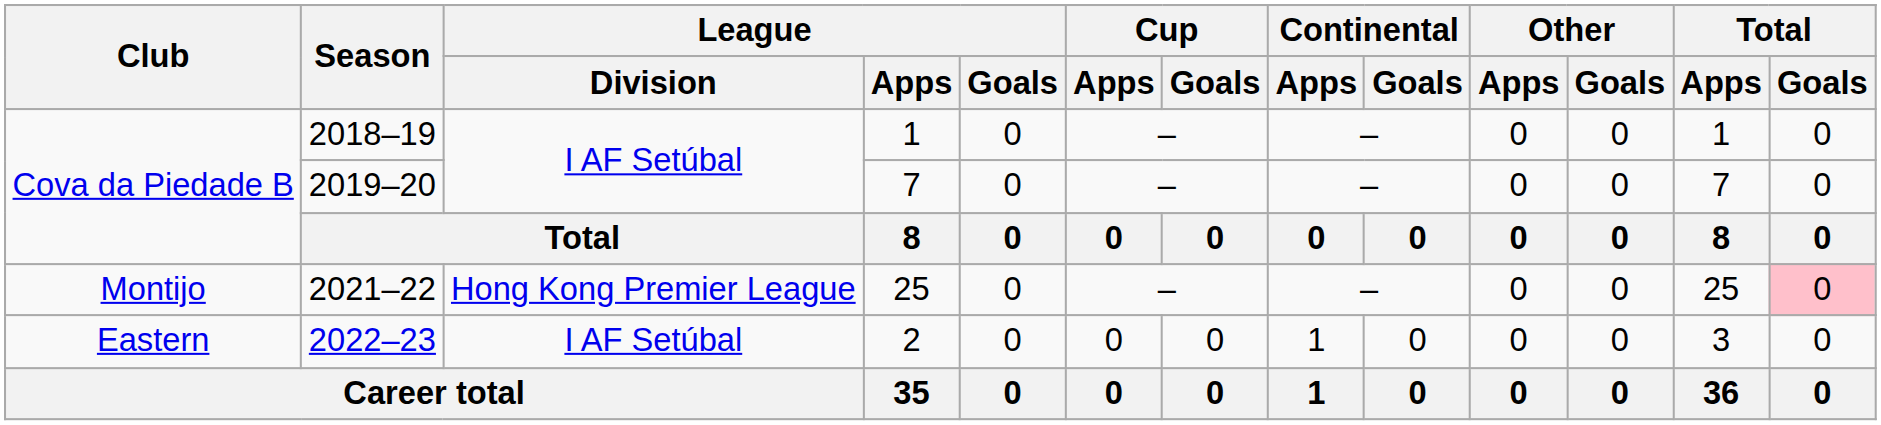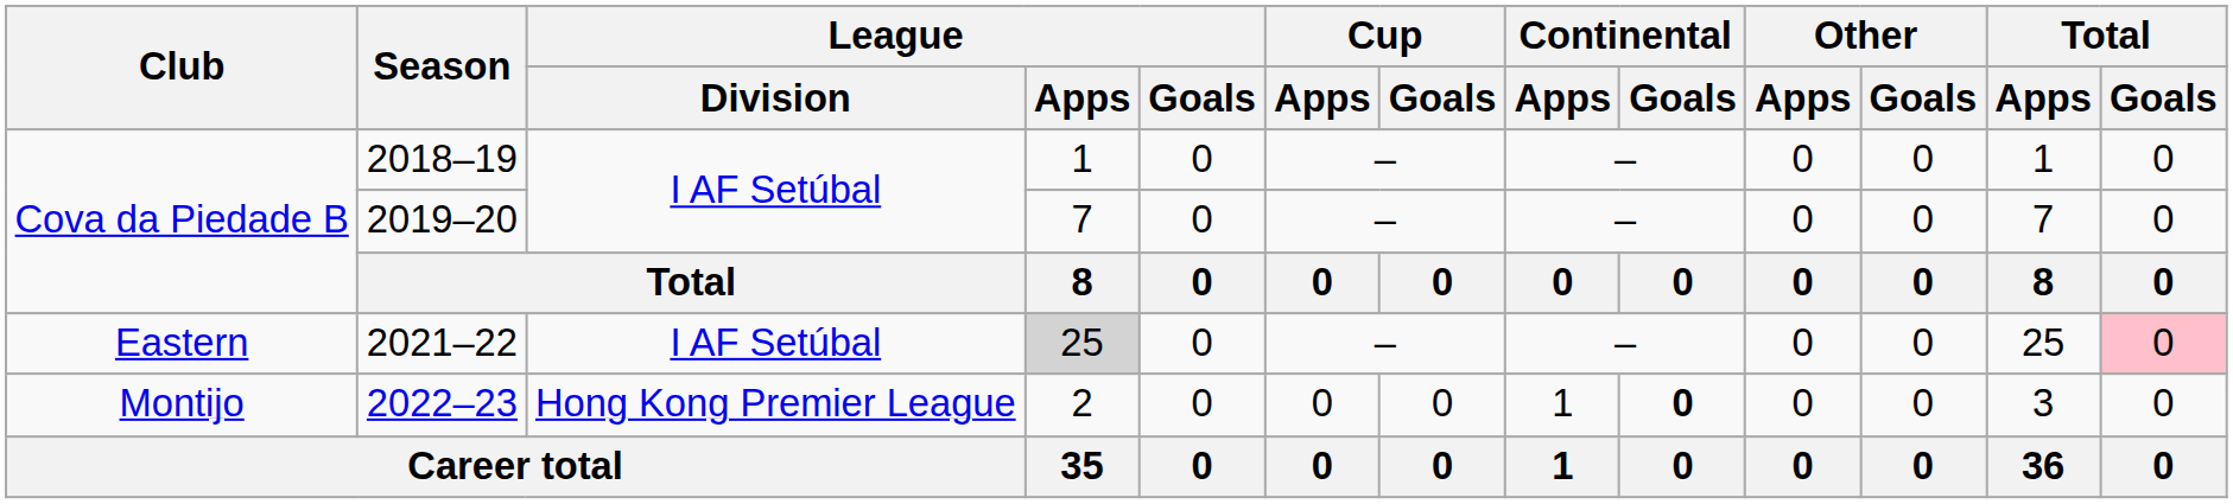 <table class="wikitable" style="text-align: center">
 <tr>
 <th rowspan="2">Club</th>
 <th rowspan="2">Season</th>
 <th colspan="3">League</th>
 <th colspan="2">Cup</th>
 <th colspan="2">Continental</th>
 <th colspan="2">Other</th>
 <th colspan="2">Total</th>
 </tr>
 <tr>
 <th>Division</th>
 <th>Apps</th>
 <th>Goals</th>
 <th>Apps</th>
 <th>Goals</th>
 <th>Apps</th>
 <th>Goals</th>
 <th>Apps</th>
 <th>Goals</th>
 <th>Apps</th>
 <th>Goals</th>
 </tr>
 <tr>
 <td rowspan="3"><a href='#'>Cova da Piedade B</a></td>
 <td>2018–19</td>
 <td rowspan="2"><a href='#'>I AF Setúbal</a></td>
 <td>1</td>
 <td>0</td>
 <td colspan="2">–</td>
 <td colspan="2">–</td>
 <td>0</td>
 <td>0</td>
 <td>1</td>
 <td>0</td>
 </tr>
 <tr>
 <td>2019–20</td>
 <td>7</td>
 <td>0</td>
 <td colspan="2">–</td>
 <td colspan="2">–</td>
 <td>0</td>
 <td>0</td>
 <td>7</td>
 <td>0</td>
 </tr>
 <tr>
 <th colspan=2>Total</th>
 <th>8</th>
 <th>0</th>
 <th>0</th>
 <th>0</th>
 <th>0</th>
 <th>0</th>
 <th>0</th>
 <th>0</th>
 <th>8</th>
 <th>0</th>
 </tr>
 <tr>
-<td><a href='#'>Montijo</a></td>
+<td><a href='#'>Eastern</a></td>
 <td>2021–22</td>
-<td><a href='#'>Hong Kong Premier League</a></td>
-<td>25</td>
+<td><a href='#'>I AF Setúbal</a></td>
+<td style="background: lightgrey;">25</td>
 <td>0</td>
 <td colspan="2">–</td>
 <td colspan="2">–</td>
 <td>0</td>
 <td>0</td>
 <td>25</td>
 <td style="background: pink;">0</td>
 </tr>
 <tr>
-<td><a href='#'>Eastern</a></td>
+<td><a href='#'>Montijo</a></td>
 <td><a href='#'>2022–23</a></td>
-<td><a href='#'>I AF Setúbal</a></td>
+<td><a href='#'>Hong Kong Premier League</a></td>
 <td>2</td>
 <td>0</td>
 <td>0</td>
 <td>0</td>
 <td>1</td>
-<td>0</td>
+<td><strong>0</strong></td>
 <td>0</td>
 <td>0</td>
 <td>3</td>
 <td>0</td>
 </tr>
 <tr>
 <th colspan=3>Career total</th>
 <th>35</th>
 <th>0</th>
 <th>0</th>
 <th>0</th>
 <th>1</th>
 <th>0</th>
 <th>0</th>
 <th>0</th>
 <th>36</th>
 <th>0</th>
 </tr>
 </table>
